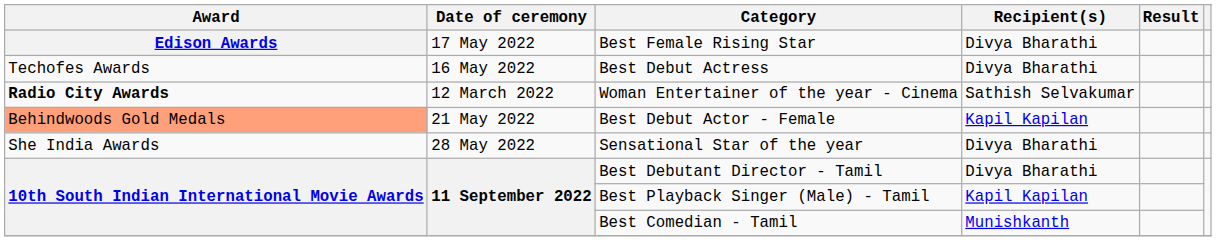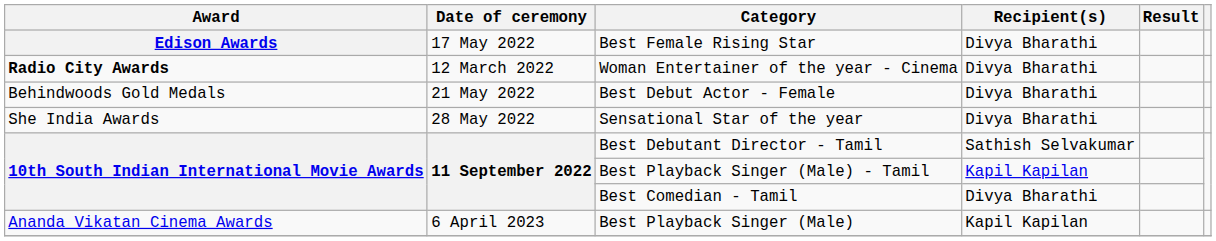 <table class="wikitable plainrowheaders sortable">
 <tr>
 <th scope="col">Award</th>
 <th scope="col">Date of ceremony</th>
 <th scope="col">Category</th>
 <th scope="col">Recipient(s)</th>
 <th scope="col">Result</th>
 <th scope="col" class="unsortable"></th>
 </tr>
 <tr>
 <th scope="row"><a href='#'>Edison Awards</a></th>
 <td>17 May 2022</td>
 <td>Best Female Rising Star</td>
 <td>Divya Bharathi</td>
 <td></td>
 <td></td>
 </tr>
 <tr>
-<td>Techofes Awards</td>
-<td>16 May 2022</td>
-<td>Best Debut Actress</td>
+<td><strong>Radio City Awards</strong></td>
+<td>12 March 2022</td>
+<td>Woman Entertainer of the year - Cinema</td>
 <td>Divya Bharathi</td>
 <td></td>
 <td></td>
 </tr>
 <tr>
-<td><strong>Radio City Awards</strong></td>
-<td>12 March 2022</td>
-<td>Woman Entertainer of the year - Cinema</td>
-<td>Sathish Selvakumar</td>
-<td></td>
-<td></td>
-</tr>
-<tr>
-<td style="background: lightsalmon;">Behindwoods Gold Medals</td>
+<td>Behindwoods Gold Medals</td>
 <td>21 May 2022</td>
 <td>Best Debut Actor - Female</td>
-<td><a href='#'>Kapil Kapilan</a></td>
+<td>Divya Bharathi</td>
 <td></td>
 <td></td>
 </tr>
 <tr>
 <td>She India Awards</td>
 <td>28 May 2022</td>
 <td>Sensational Star of the year</td>
 <td>Divya Bharathi</td>
 <td></td>
 </tr>
 <tr>
 <th rowspan="3" scope="row"><a href='#'>10th South Indian International Movie Awards</a></th>
 <th rowspan="3" scope="row">11 September 2022</th>
 <td>Best Debutant Director - Tamil</td>
-<td>Divya Bharathi</td>
+<td>Sathish Selvakumar</td>
 <td></td>
 <td rowspan="3"></td>
 </tr>
 <tr>
 <td>Best Playback Singer (Male) - Tamil</td>
 <td><a href='#'>Kapil Kapilan</a></td>
 <td></td>
 </tr>
 <tr>
 <td>Best Comedian - Tamil</td>
-<td><a href='#'>Munishkanth</a></td>
+<td>Divya Bharathi</td>
+<td></td>
+</tr>
+<tr>
+<td><a href='#'>Ananda Vikatan Cinema Awards</a></td>
+<td>6 April 2023</td>
+<td>Best Playback Singer (Male)</td>
+<td>Kapil Kapilan</td>
+<td></td>
 <td></td>
 </tr>
 <tr>
 </tr>
 </table>
